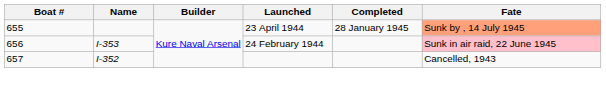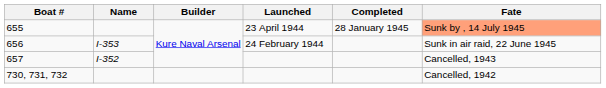 <table class="wikitable">
 <tr>
 <th width="15%">Boat #</th>
 <th width="10%">Name</th>
 <th width="15%">Builder</th>
 <th width="15%">Launched</th>
 <th width="15%">Completed</th>
 <th>Fate</th>
 </tr>
 <tr>
 <td>655</td>
 <td></td>
 <td rowspan=3><a href='#'>Kure Naval Arsenal</a></td>
 <td>23 April 1944</td>
 <td>28 January 1945</td>
 <td style="background: lightsalmon;">Sunk by , 14 July 1945</td>
 </tr>
 <tr>
 <td>656</td>
 <td><em>I-353</em></td>
 <td>24 February 1944</td>
 <td></td>
-<td style="background: pink;">Sunk in air raid, 22 June 1945</td>
+<td>Sunk in air raid, 22 June 1945</td>
 </tr>
 <tr>
 <td>657</td>
 <td><em>I-352</em></td>
 <td></td>
 <td></td>
 <td>Cancelled, 1943</td>
 </tr>
+<tr>
+<td>730, 731, 732</td>
+<td></td>
+<td></td>
+<td></td>
+<td></td>
+<td>Cancelled, 1942</td>
+</tr>
 </table>
